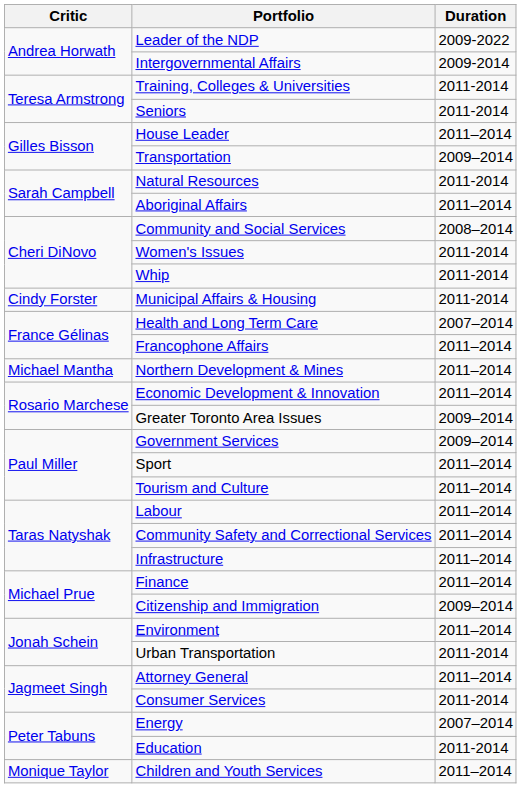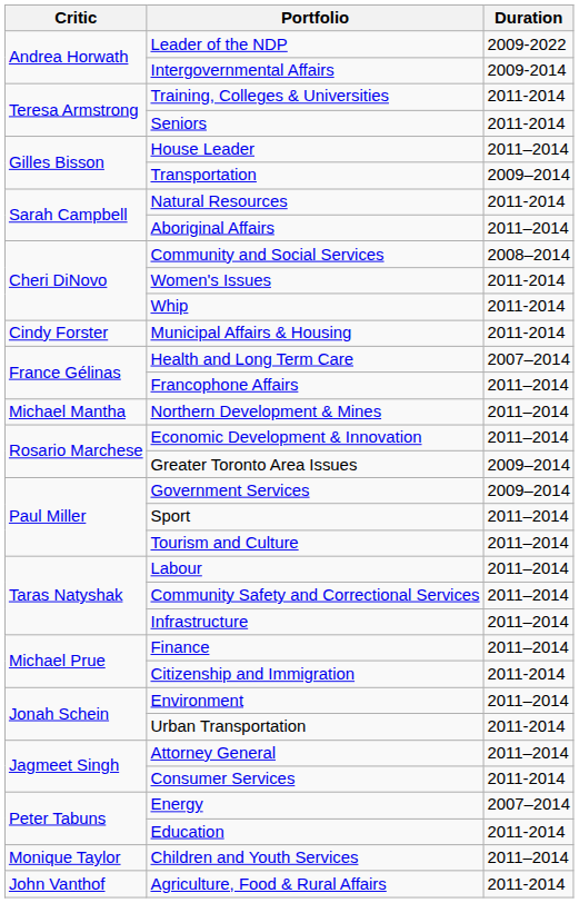 <table class="wikitable">
 <tr>
 <th>Critic</th>
 <th>Portfolio</th>
 <th>Duration</th>
 </tr>
 <tr>
 <td rowspan=2><a href='#'>Andrea Horwath</a></td>
 <td><a href='#'>Leader of the NDP</a></td>
 <td>2009-2022</td>
 </tr>
 <tr>
 <td><a href='#'>Intergovernmental Affairs</a></td>
 <td>2009-2014</td>
 </tr>
 <tr>
 <td rowspan=2><a href='#'>Teresa Armstrong</a></td>
 <td><a href='#'>Training, Colleges & Universities</a></td>
 <td>2011-2014</td>
 </tr>
 <tr>
 <td><a href='#'>Seniors</a></td>
 <td>2011-2014</td>
 </tr>
 <tr>
 <td rowspan=2><a href='#'>Gilles Bisson</a></td>
 <td><a href='#'>House Leader</a></td>
 <td>2011–2014</td>
 </tr>
 <tr>
 <td><a href='#'>Transportation</a></td>
 <td>2009–2014</td>
 </tr>
 <tr>
 <td rowspan=2><a href='#'>Sarah Campbell</a></td>
 <td><a href='#'>Natural Resources</a></td>
 <td>2011-2014</td>
 </tr>
 <tr>
 <td><a href='#'>Aboriginal Affairs</a></td>
 <td>2011–2014</td>
 </tr>
 <tr>
 <td rowspan=3><a href='#'>Cheri DiNovo</a></td>
 <td><a href='#'>Community and Social Services</a></td>
 <td>2008–2014</td>
 </tr>
 <tr>
 <td><a href='#'>Women's Issues</a></td>
 <td>2011-2014</td>
 </tr>
 <tr>
 <td><a href='#'>Whip</a></td>
 <td>2011-2014</td>
 </tr>
 <tr>
 <td><a href='#'>Cindy Forster</a></td>
 <td><a href='#'>Municipal Affairs & Housing</a></td>
 <td>2011-2014</td>
 </tr>
 <tr>
 <td rowspan=2><a href='#'>France Gélinas</a></td>
 <td><a href='#'>Health and Long Term Care</a></td>
 <td>2007–2014</td>
 </tr>
 <tr>
 <td><a href='#'>Francophone Affairs</a></td>
 <td>2011–2014</td>
 </tr>
 <tr>
 <td><a href='#'>Michael Mantha</a></td>
 <td><a href='#'>Northern Development & Mines</a></td>
 <td>2011–2014</td>
 </tr>
 <tr>
 <td rowspan=2><a href='#'>Rosario Marchese</a></td>
 <td><a href='#'>Economic Development & Innovation</a></td>
 <td>2011–2014</td>
 </tr>
 <tr>
 <td>Greater Toronto Area Issues</td>
 <td>2009–2014</td>
 </tr>
 <tr>
 <td rowspan=3><a href='#'>Paul Miller</a></td>
 <td><a href='#'>Government Services</a></td>
 <td>2009–2014</td>
 </tr>
 <tr>
 <td>Sport</td>
 <td>2011–2014</td>
 </tr>
 <tr>
 <td><a href='#'>Tourism and Culture</a></td>
 <td>2011–2014</td>
 </tr>
 <tr>
 <td rowspan=3><a href='#'>Taras Natyshak</a></td>
 <td><a href='#'>Labour</a></td>
 <td>2011–2014</td>
 </tr>
 <tr>
 <td><a href='#'>Community Safety and Correctional Services</a></td>
 <td>2011–2014</td>
 </tr>
 <tr>
 <td><a href='#'>Infrastructure</a></td>
 <td>2011–2014</td>
 </tr>
 <tr>
 <td rowspan=2><a href='#'>Michael Prue</a></td>
 <td><a href='#'>Finance</a></td>
 <td>2011–2014</td>
 </tr>
 <tr>
 <td><a href='#'>Citizenship and Immigration</a></td>
-<td>2009–2014</td>
+<td>2011-2014</td>
 </tr>
 <tr>
 <td rowspan=2><a href='#'>Jonah Schein</a></td>
 <td><a href='#'>Environment</a></td>
 <td>2011–2014</td>
 </tr>
 <tr>
 <td>Urban Transportation</td>
 <td>2011-2014</td>
 </tr>
 <tr>
 <td rowspan=2><a href='#'>Jagmeet Singh</a></td>
 <td><a href='#'>Attorney General</a></td>
 <td>2011–2014</td>
 </tr>
 <tr>
 <td><a href='#'>Consumer Services</a></td>
 <td>2011-2014</td>
 </tr>
 <tr>
 <td rowspan=2><a href='#'>Peter Tabuns</a></td>
 <td><a href='#'>Energy</a></td>
 <td>2007–2014</td>
 </tr>
 <tr>
 <td><a href='#'>Education</a></td>
 <td>2011-2014</td>
 </tr>
 <tr>
 <td><a href='#'>Monique Taylor</a></td>
 <td><a href='#'>Children and Youth Services</a></td>
 <td>2011–2014</td>
 </tr>
+<tr>
+<td><a href='#'>John Vanthof</a></td>
+<td><a href='#'>Agriculture, Food & Rural Affairs</a></td>
+<td>2011-2014</td>
+</tr>
 </table>
